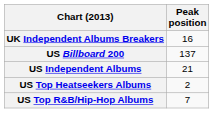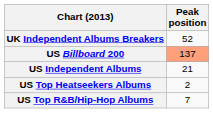 <table class="wikitable sortable plainrowheaders">
 <tr>
 <th scope="col">Chart (2013)</th>
 <th scope="col">Peak<br>position</th>
 </tr>
 <tr>
 <th scope="row">UK <a href='#'>Independent Albums Breakers</a></th>
-<td align="center">16</td>
+<td align="center">52</td>
 </tr>
 <tr>
 <th scope="row">US <a href='#'><em>Billboard</em> 200</a></th>
-<td align="center">137</td>
+<td align="center" style="background: lightsalmon;">137</td>
 </tr>
 <tr>
 <th scope="row">US <a href='#'>Independent Albums</a></th>
 <td align="center">21</td>
 </tr>
 <tr>
 <th scope="row">US <a href='#'>Top Heatseekers Albums</a></th>
 <td align="center">2</td>
 </tr>
 <tr>
 <th scope="row">US <a href='#'>Top R&B/Hip-Hop Albums</a></th>
 <td align="center">7</td>
 </tr>
 </table>
